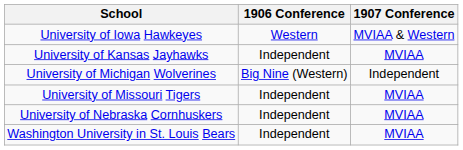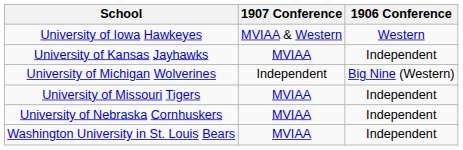 <table class="wikitable sortable">
 <tr>
 <th>School</th>
+<th>1907 Conference</th>
 <th>1906 Conference</th>
-<th>1907 Conference</th>
 </tr>
 <tr style="text-align:center;">
 <td><a href='#'>University of Iowa</a> <a href='#'>Hawkeyes</a></td>
+<td><a href='#'>MVIAA</a> & <a href='#'>Western</a></td>
 <td><a href='#'>Western</a></td>
-<td><a href='#'>MVIAA</a> & <a href='#'>Western</a></td>
 </tr>
 <tr style="text-align:center;">
 <td><a href='#'>University of Kansas</a> <a href='#'>Jayhawks</a></td>
+<td><a href='#'>MVIAA</a></td>
 <td>Independent</td>
-<td><a href='#'>MVIAA</a></td>
 </tr>
 <tr style="text-align:center;">
 <td><a href='#'>University of Michigan</a> <a href='#'>Wolverines</a></td>
+<td>Independent</td>
 <td><a href='#'>Big Nine</a> (Western)</td>
+</tr>
+<tr style="text-align:center;">
+<td><a href='#'>University of Missouri</a> <a href='#'>Tigers</a></td>
+<td><a href='#'>MVIAA</a></td>
 <td>Independent</td>
 </tr>
 <tr style="text-align:center;">
-<td><a href='#'>University of Missouri</a> <a href='#'>Tigers</a></td>
+<td><a href='#'>University of Nebraska</a> <a href='#'>Cornhuskers</a></td>
+<td><a href='#'>MVIAA</a></td>
 <td>Independent</td>
-<td><a href='#'>MVIAA</a></td>
-</tr>
-<tr style="text-align:center;">
-<td><a href='#'>University of Nebraska</a> <a href='#'>Cornhuskers</a></td>
-<td>Independent</td>
-<td><a href='#'>MVIAA</a></td>
 </tr>
 <tr style="text-align:center;">
 <td><a href='#'>Washington University in St. Louis</a> <a href='#'>Bears</a></td>
+<td><a href='#'>MVIAA</a></td>
 <td>Independent</td>
-<td><a href='#'>MVIAA</a></td>
 </tr>
 </table>
